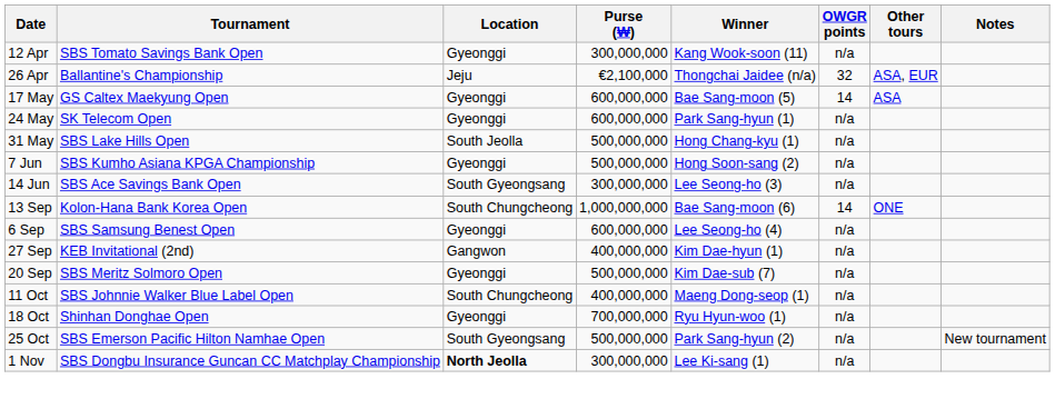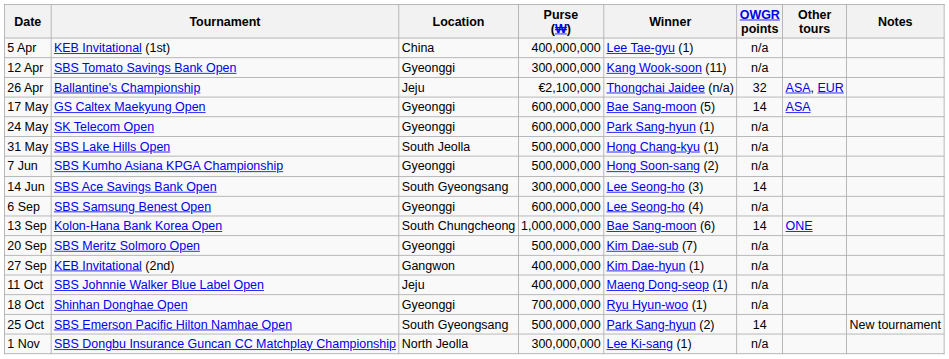 <table class="wikitable" style="font-size:95%;">
 <tr>
 <th>Date</th>
 <th>Tournament</th>
 <th>Location</th>
 <th>Purse<br>(<a href='#'>₩</a>)</th>
 <th>Winner</th>
 <th><a href='#'>OWGR</a><br>points</th>
 <th>Other<br>tours</th>
 <th>Notes</th>
+</tr>
+<tr>
+<td>5 Apr</td>
+<td><a href='#'>KEB Invitational</a> (1st)</td>
+<td>China</td>
+<td align=right>400,000,000</td>
+<td> <a href='#'>Lee Tae-gyu</a> (1)</td>
+<td align=center>n/a</td>
+<td></td>
+<td></td>
 </tr>
 <tr>
 <td>12 Apr</td>
 <td><a href='#'>SBS Tomato Savings Bank Open</a></td>
 <td>Gyeonggi</td>
 <td align=right>300,000,000</td>
 <td> <a href='#'>Kang Wook-soon</a> (11)</td>
 <td align=center>n/a</td>
 <td></td>
 <td></td>
 </tr>
 <tr>
 <td>26 Apr</td>
 <td><a href='#'>Ballantine's Championship</a></td>
 <td>Jeju</td>
 <td align=right>€2,100,000</td>
 <td> <a href='#'>Thongchai Jaidee</a> (n/a)</td>
 <td align=center>32</td>
 <td><a href='#'>ASA</a>, <a href='#'>EUR</a></td>
 <td></td>
 </tr>
 <tr>
 <td>17 May</td>
 <td><a href='#'>GS Caltex Maekyung Open</a></td>
 <td>Gyeonggi</td>
 <td align=right>600,000,000</td>
 <td> <a href='#'>Bae Sang-moon</a> (5)</td>
 <td align=center>14</td>
 <td><a href='#'>ASA</a></td>
 <td></td>
 </tr>
 <tr>
 <td>24 May</td>
 <td><a href='#'>SK Telecom Open</a></td>
 <td>Gyeonggi</td>
 <td align=right>600,000,000</td>
 <td> <a href='#'>Park Sang-hyun</a> (1)</td>
 <td align=center>n/a</td>
 <td></td>
 <td></td>
 </tr>
 <tr>
 <td>31 May</td>
 <td><a href='#'>SBS Lake Hills Open</a></td>
 <td>South Jeolla</td>
 <td align=right>500,000,000</td>
 <td> <a href='#'>Hong Chang-kyu</a> (1)</td>
 <td align=center>n/a</td>
 <td></td>
 <td></td>
 </tr>
 <tr>
 <td>7 Jun</td>
 <td><a href='#'>SBS Kumho Asiana KPGA Championship</a></td>
 <td>Gyeonggi</td>
 <td align=right>500,000,000</td>
 <td> <a href='#'>Hong Soon-sang</a> (2)</td>
 <td align=center>n/a</td>
 <td></td>
 <td></td>
 </tr>
 <tr>
 <td>14 Jun</td>
 <td><a href='#'>SBS Ace Savings Bank Open</a></td>
 <td>South Gyeongsang</td>
 <td align=right>300,000,000</td>
 <td> <a href='#'>Lee Seong-ho</a> (3)</td>
+<td align=center>14</td>
+<td></td>
+<td></td>
+</tr>
+<tr>
+<td>6 Sep</td>
+<td><a href='#'>SBS Samsung Benest Open</a></td>
+<td>Gyeonggi</td>
+<td align=right>600,000,000</td>
+<td> <a href='#'>Lee Seong-ho</a> (4)</td>
 <td align=center>n/a</td>
 <td></td>
 <td></td>
 </tr>
 <tr>
 <td>13 Sep</td>
 <td><a href='#'>Kolon-Hana Bank Korea Open</a></td>
 <td>South Chungcheong</td>
 <td align=right>1,000,000,000</td>
 <td> <a href='#'>Bae Sang-moon</a> (6)</td>
 <td align=center>14</td>
 <td><a href='#'>ONE</a></td>
 <td></td>
 </tr>
 <tr>
-<td>6 Sep</td>
-<td><a href='#'>SBS Samsung Benest Open</a></td>
+<td>20 Sep</td>
+<td><a href='#'>SBS Meritz Solmoro Open</a></td>
 <td>Gyeonggi</td>
-<td align=right>600,000,000</td>
-<td> <a href='#'>Lee Seong-ho</a> (4)</td>
+<td align=right>500,000,000</td>
+<td> <a href='#'>Kim Dae-sub</a> (7)</td>
 <td align=center>n/a</td>
 <td></td>
 <td></td>
 </tr>
 <tr>
 <td>27 Sep</td>
 <td><a href='#'>KEB Invitational</a> (2nd)</td>
 <td>Gangwon</td>
 <td align=right>400,000,000</td>
 <td> <a href='#'>Kim Dae-hyun</a> (1)</td>
 <td align=center>n/a</td>
 <td></td>
 <td></td>
 </tr>
 <tr>
-<td>20 Sep</td>
-<td><a href='#'>SBS Meritz Solmoro Open</a></td>
-<td>Gyeonggi</td>
-<td align=right>500,000,000</td>
-<td> <a href='#'>Kim Dae-sub</a> (7)</td>
-<td align=center>n/a</td>
-<td></td>
-<td></td>
-</tr>
-<tr>
 <td>11 Oct</td>
 <td><a href='#'>SBS Johnnie Walker Blue Label Open</a></td>
-<td>South Chungcheong</td>
+<td>Jeju</td>
 <td align=right>400,000,000</td>
 <td> <a href='#'>Maeng Dong-seop</a> (1)</td>
 <td align=center>n/a</td>
 <td></td>
 <td></td>
 </tr>
 <tr>
 <td>18 Oct</td>
 <td><a href='#'>Shinhan Donghae Open</a></td>
 <td>Gyeonggi</td>
 <td align=right>700,000,000</td>
 <td> <a href='#'>Ryu Hyun-woo</a> (1)</td>
 <td align=center>n/a</td>
 <td></td>
 <td></td>
 </tr>
 <tr>
 <td>25 Oct</td>
 <td><a href='#'>SBS Emerson Pacific Hilton Namhae Open</a></td>
 <td>South Gyeongsang</td>
 <td align=right>500,000,000</td>
 <td> <a href='#'>Park Sang-hyun</a> (2)</td>
-<td align=center>n/a</td>
+<td align=center>14</td>
 <td></td>
 <td>New tournament</td>
 </tr>
 <tr>
 <td>1 Nov</td>
 <td><a href='#'>SBS Dongbu Insurance Guncan CC Matchplay Championship</a></td>
-<td><strong>North Jeolla</strong></td>
+<td>North Jeolla</td>
 <td align=right>300,000,000</td>
 <td> <a href='#'>Lee Ki-sang</a> (1)</td>
 <td align=center>n/a</td>
 <td></td>
 <td></td>
 </tr>
 </table>
